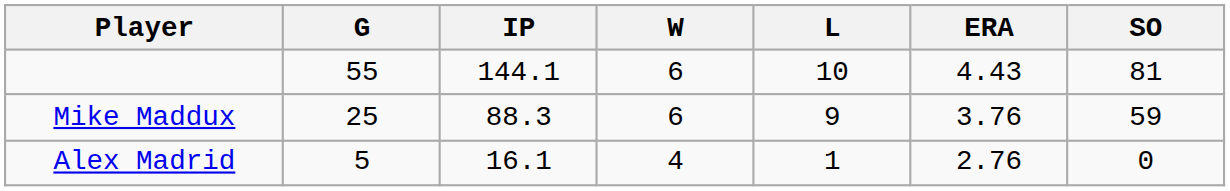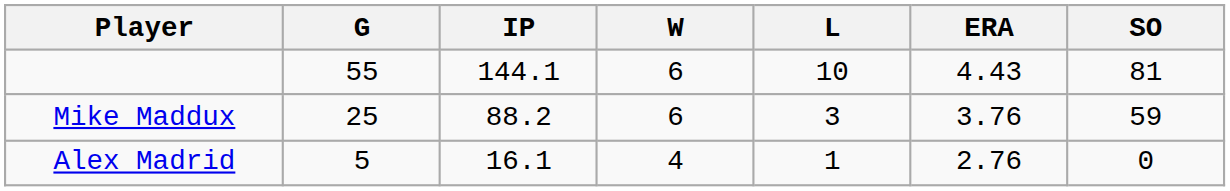 <table class="wikitable sortable">
 <tr>
 <th bgcolor="#DDDDFF" width="16%">Player</th>
 <th bgcolor="#DDDDFF" width="9%">G</th>
 <th bgcolor="#DDDDFF" width="9%">IP</th>
 <th bgcolor="#DDDDFF" width="9%">W</th>
 <th bgcolor="#DDDDFF" width="9%">L</th>
 <th bgcolor="#DDDDFF" width="9%">ERA</th>
 <th bgcolor="#DDDDFF" width="9%">SO</th>
 </tr>
 <tr align="center">
 <td></td>
 <td>55</td>
 <td>144.1</td>
 <td>6</td>
 <td>10</td>
 <td>4.43</td>
 <td>81</td>
 </tr>
 <tr align="center">
 <td><a href='#'>Mike Maddux</a></td>
 <td>25</td>
-<td>88.3</td>
+<td>88.2</td>
 <td>6</td>
-<td>9</td>
+<td>3</td>
 <td>3.76</td>
 <td>59</td>
 </tr>
 <tr align=center>
 <td><a href='#'>Alex Madrid</a></td>
 <td>5</td>
 <td>16.1</td>
 <td>4</td>
 <td>1</td>
 <td>2.76</td>
 <td>0</td>
 </tr>
 </table>
